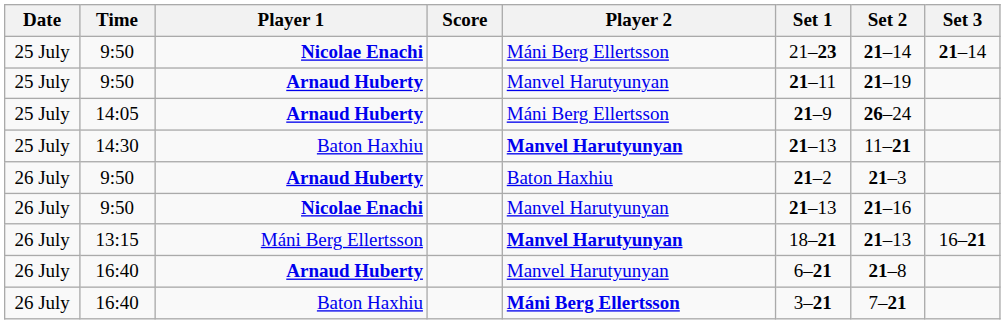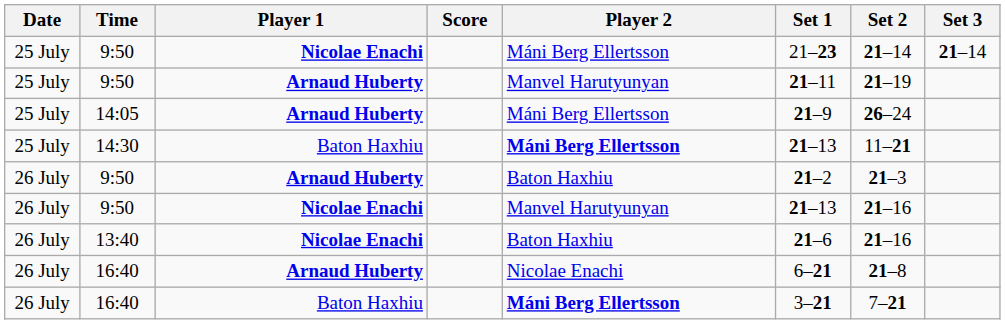 <table class="wikitable" style="font-size:90%; text-align:center">
 <tr>
 <th width="50">Date</th>
 <th width="50">Time</th>
 <th width="200">Player 1</th>
 <th width="50">Score</th>
 <th width="200">Player 2</th>
 <th width="50">Set 1</th>
 <th width="50">Set 2</th>
 <th width="50">Set 3</th>
 </tr>
 <tr>
 <td>25 July</td>
 <td>9:50</td>
 <td align="right"><strong><a href='#'>Nicolae Enachi</a> </strong></td>
 <td></td>
 <td align="left"> <a href='#'>Máni Berg Ellertsson</a></td>
 <td>21–<strong>23</strong></td>
 <td><strong>21</strong>–14</td>
 <td><strong>21</strong>–14</td>
 </tr>
 <tr>
 <td>25 July</td>
 <td>9:50</td>
 <td align="right"><strong><a href='#'>Arnaud Huberty</a> </strong></td>
 <td></td>
 <td align="left"> <a href='#'>Manvel Harutyunyan</a></td>
 <td><strong>21</strong>–11</td>
 <td><strong>21</strong>–19</td>
 <td></td>
 </tr>
 <tr>
 <td>25 July</td>
 <td>14:05</td>
 <td align="right"><strong><a href='#'>Arnaud Huberty</a> </strong></td>
 <td></td>
 <td align="left"> <a href='#'>Máni Berg Ellertsson</a></td>
 <td><strong>21</strong>–9</td>
 <td><strong>26</strong>–24</td>
 <td></td>
 </tr>
 <tr>
 <td>25 July</td>
 <td>14:30</td>
 <td align="right"><a href='#'>Baton Haxhiu</a> </td>
 <td></td>
-<td align="left"><strong> <a href='#'>Manvel Harutyunyan</a></strong></td>
+<td align="left"><strong> <a href='#'>Máni Berg Ellertsson</a></strong></td>
 <td><strong>21</strong>–13</td>
 <td>11–<strong>21</strong></td>
 <td></td>
 </tr>
 <tr>
 <td>26 July</td>
 <td>9:50</td>
 <td align="right"><strong><a href='#'>Arnaud Huberty</a> </strong></td>
 <td></td>
 <td align="left"> <a href='#'>Baton Haxhiu</a></td>
 <td><strong>21</strong>–2</td>
 <td><strong>21</strong>–3</td>
 <td></td>
 </tr>
 <tr>
 <td>26 July</td>
 <td>9:50</td>
 <td align="right"><strong><a href='#'>Nicolae Enachi</a> </strong></td>
 <td></td>
 <td align="left"> <a href='#'>Manvel Harutyunyan</a></td>
 <td><strong>21</strong>–13</td>
 <td><strong>21</strong>–16</td>
 <td></td>
 </tr>
 <tr>
 <td>26 July</td>
-<td>13:15</td>
-<td align="right"><a href='#'>Máni Berg Ellertsson</a> </td>
+<td>13:40</td>
+<td align="right"><strong><a href='#'>Nicolae Enachi</a> </strong></td>
 <td></td>
-<td align="left"><strong> <a href='#'>Manvel Harutyunyan</a></strong></td>
-<td>18–<strong>21</strong></td>
-<td><strong>21</strong>–13</td>
-<td>16–<strong>21</strong></td>
+<td align="left"> <a href='#'>Baton Haxhiu</a></td>
+<td><strong>21</strong>–6</td>
+<td><strong>21</strong>–16</td>
+<td></td>
 </tr>
 <tr>
 <td>26 July</td>
 <td>16:40</td>
 <td align="right"><strong><a href='#'>Arnaud Huberty</a> </strong></td>
 <td></td>
-<td align="left"> <a href='#'>Manvel Harutyunyan</a></td>
+<td align="left"> <a href='#'>Nicolae Enachi</a></td>
 <td>6–<strong>21</strong></td>
 <td><strong>21</strong>–8</td>
 <td></td>
 </tr>
 <tr>
 <td>26 July</td>
 <td>16:40</td>
 <td align="right"><a href='#'>Baton Haxhiu</a> </td>
 <td></td>
 <td align="left"><strong> <a href='#'>Máni Berg Ellertsson</a></strong></td>
 <td>3–<strong>21</strong></td>
 <td>7–<strong>21</strong></td>
 <td></td>
 </tr>
 </table>
